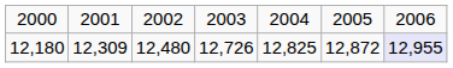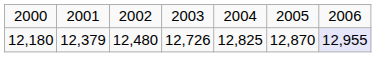 <table class="wikitable" style="text-align:center">
 <tr>
 <td>2000</td>
 <td>2001</td>
 <td>2002</td>
 <td>2003</td>
 <td>2004</td>
 <td>2005</td>
 <td>2006</td>
 </tr>
 <tr>
 <td>12,180</td>
-<td>12,309</td>
+<td>12,379</td>
 <td>12,480</td>
 <td>12,726</td>
 <td>12,825</td>
-<td>12,872</td>
+<td>12,870</td>
 <td style="background: lavender;">12,955</td>
 </tr>
 </table>
